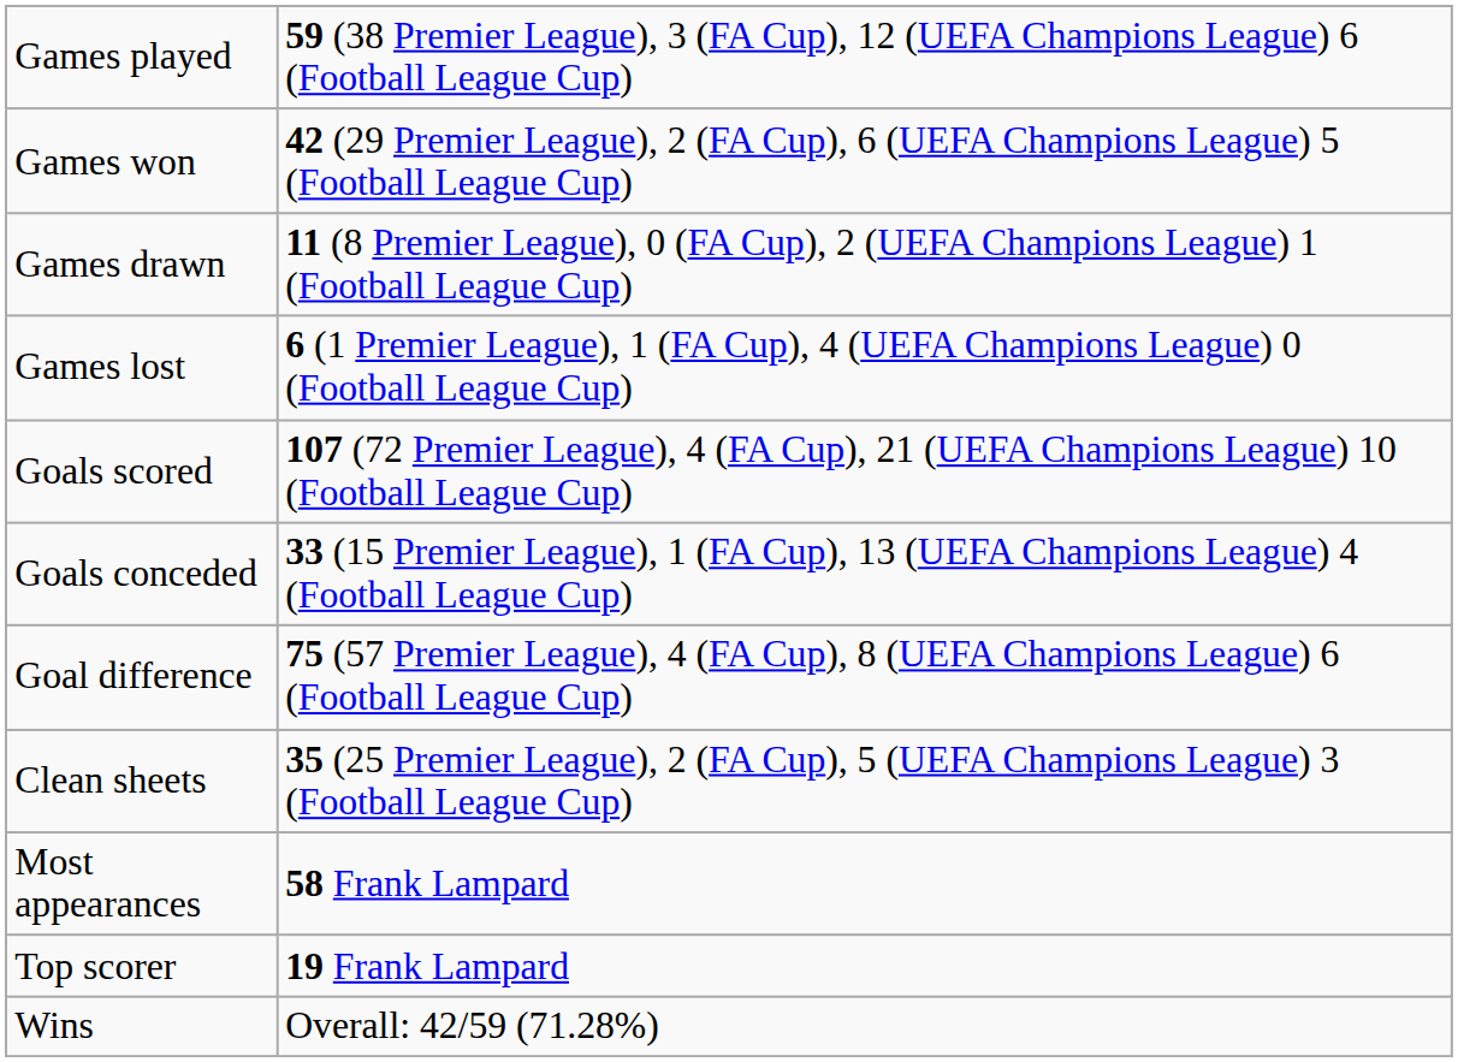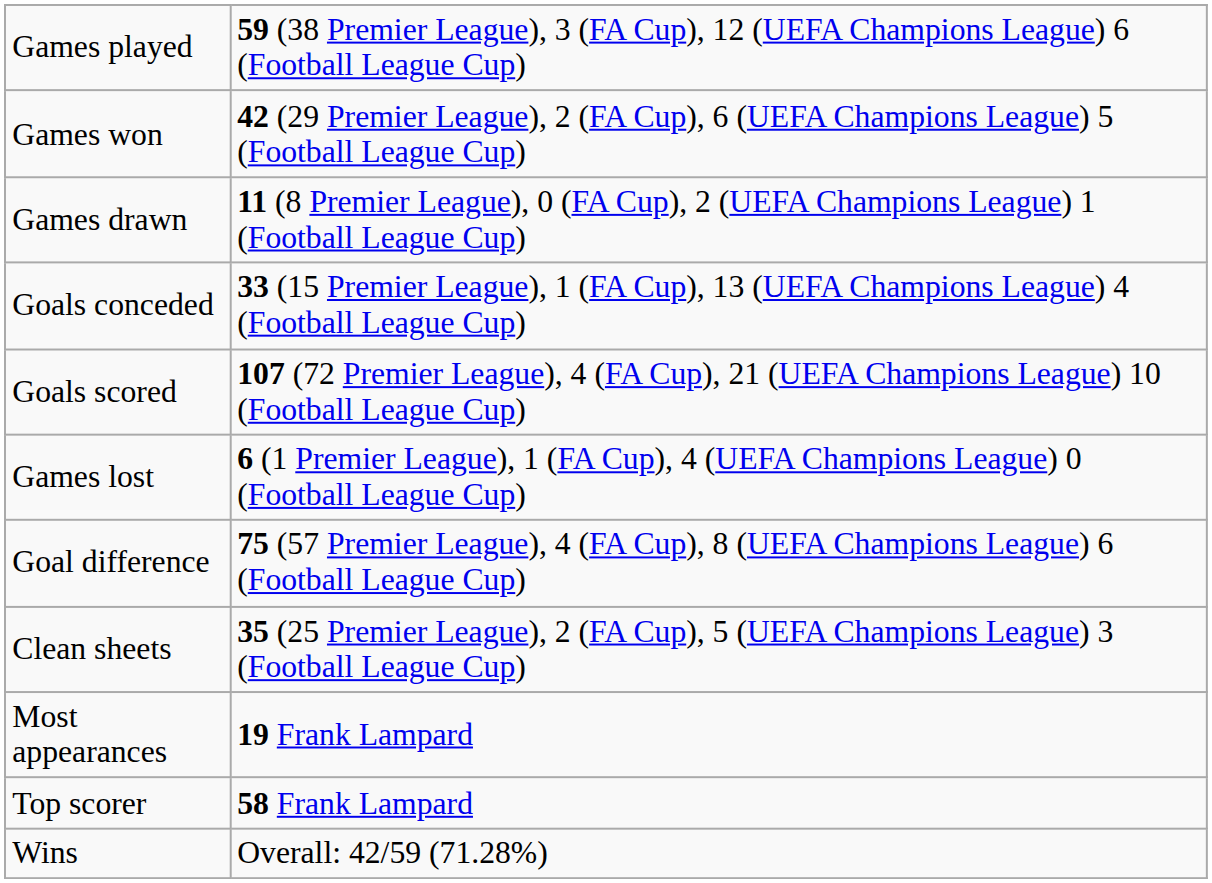 <table class="wikitable">
 <tr>
 <td>Games played</td>
 <td><strong>59</strong> (38 <a href='#'>Premier League</a>),  3 (<a href='#'>FA Cup</a>), 12 (<a href='#'>UEFA Champions League</a>) 6 (<a href='#'>Football League Cup</a>)</td>
 </tr>
 <tr>
 <td>Games won</td>
 <td><strong>42</strong> (29 <a href='#'>Premier League</a>),  2 (<a href='#'>FA Cup</a>), 6 (<a href='#'>UEFA Champions League</a>) 5 (<a href='#'>Football League Cup</a>)</td>
 </tr>
 <tr>
 <td>Games drawn</td>
 <td><strong>11</strong> (8 <a href='#'>Premier League</a>),  0 (<a href='#'>FA Cup</a>), 2 (<a href='#'>UEFA Champions League</a>) 1 (<a href='#'>Football League Cup</a>)</td>
 </tr>
 <tr>
-<td>Games lost</td>
-<td><strong>6</strong> (1 <a href='#'>Premier League</a>),  1 (<a href='#'>FA Cup</a>), 4 (<a href='#'>UEFA Champions League</a>) 0 (<a href='#'>Football League Cup</a>)</td>
+<td>Goals conceded</td>
+<td><strong>33</strong> (15 <a href='#'>Premier League</a>),  1 (<a href='#'>FA Cup</a>), 13 (<a href='#'>UEFA Champions League</a>) 4 (<a href='#'>Football League Cup</a>)</td>
 </tr>
 <tr>
 <td>Goals scored</td>
 <td><strong>107</strong> (72 <a href='#'>Premier League</a>),  4 (<a href='#'>FA Cup</a>), 21 (<a href='#'>UEFA Champions League</a>) 10 (<a href='#'>Football League Cup</a>)</td>
 </tr>
 <tr>
-<td>Goals conceded</td>
-<td><strong>33</strong> (15 <a href='#'>Premier League</a>),  1 (<a href='#'>FA Cup</a>), 13 (<a href='#'>UEFA Champions League</a>) 4 (<a href='#'>Football League Cup</a>)</td>
+<td>Games lost</td>
+<td><strong>6</strong> (1 <a href='#'>Premier League</a>),  1 (<a href='#'>FA Cup</a>), 4 (<a href='#'>UEFA Champions League</a>) 0 (<a href='#'>Football League Cup</a>)</td>
 </tr>
 <tr>
 <td>Goal difference</td>
 <td><strong>75</strong> (57 <a href='#'>Premier League</a>),  4 (<a href='#'>FA Cup</a>), 8 (<a href='#'>UEFA Champions League</a>) 6 (<a href='#'>Football League Cup</a>)</td>
 </tr>
 <tr>
 <td>Clean sheets</td>
 <td><strong>35</strong> (25 <a href='#'>Premier League</a>),  2 (<a href='#'>FA Cup</a>), 5 (<a href='#'>UEFA Champions League</a>) 3 (<a href='#'>Football League Cup</a>)</td>
 </tr>
 <tr>
 <td>Most appearances</td>
-<td><strong>58</strong>  <a href='#'>Frank Lampard</a></td>
+<td><strong>19</strong>  <a href='#'>Frank Lampard</a></td>
 </tr>
 <tr>
 <td>Top scorer</td>
-<td><strong>19</strong>  <a href='#'>Frank Lampard</a></td>
+<td><strong>58</strong>  <a href='#'>Frank Lampard</a></td>
 </tr>
 <tr>
 <td>Wins</td>
 <td>Overall: 42/59 (71.28%)</td>
 </tr>
 </table>
